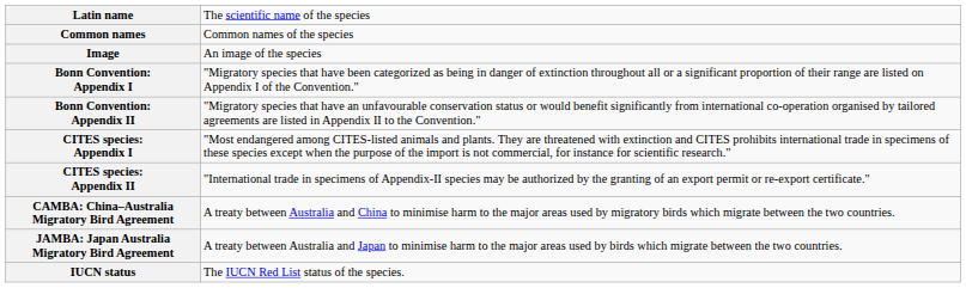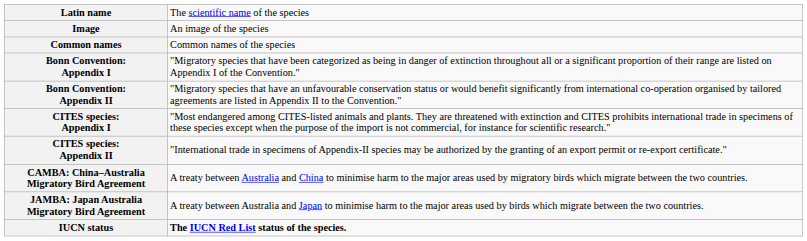 <table class="wikitable plainrowheaders">
 <tr>
 <th scope=row>Latin name</th>
 <td>The <a href='#'>scientific name</a> of the species</td>
 </tr>
 <tr>
+<th scope=row>Image</th>
+<td>An image of the species</td>
+</tr>
+<tr>
 <th scope=row>Common names</th>
 <td>Common names of the species</td>
-</tr>
-<tr>
-<th scope=row>Image</th>
-<td>An image of the species</td>
 </tr>
 <tr>
 <th scope=row>Bonn Convention:<br>Appendix I</th>
 <td>"Migratory species that have been categorized as being in danger of extinction throughout all or a significant proportion of their range are listed on Appendix I of the Convention."</td>
 </tr>
 <tr>
 <th scope=row>Bonn Convention:<br>Appendix II</th>
 <td>"Migratory species that have an unfavourable conservation status or would benefit significantly from international co-operation organised by tailored agreements are listed in Appendix II to the Convention."</td>
 </tr>
 <tr>
 <th scope=row>CITES species:<br>Appendix I</th>
 <td>"Most endangered among CITES-listed animals and plants. They are threatened with extinction and CITES prohibits international trade in specimens of these species except when the purpose of the import is not commercial, for instance for scientific research."</td>
 </tr>
 <tr>
 <th scope=row>CITES species:<br>Appendix II</th>
 <td>"International trade in specimens of Appendix-II species may be authorized by the granting of an export permit or re-export certificate."</td>
 </tr>
 <tr>
 <th scope=row>CAMBA: China–Australia Migratory Bird Agreement</th>
 <td>A treaty between <a href='#'>Australia</a> and <a href='#'>China</a> to minimise harm to the major areas used by migratory birds which migrate between the two countries.</td>
 </tr>
 <tr>
 <th scope=row>JAMBA: Japan Australia Migratory Bird Agreement</th>
 <td>A treaty between Australia and <a href='#'>Japan</a> to minimise harm to the major areas used by birds which migrate between the two countries.</td>
 </tr>
 <tr>
 <th scope=row>IUCN status</th>
-<td>The <a href='#'>IUCN Red List</a> status of the species.</td>
+<td><strong>The <a href='#'>IUCN Red List</a> status of the species.</strong></td>
 </tr>
 </table>
